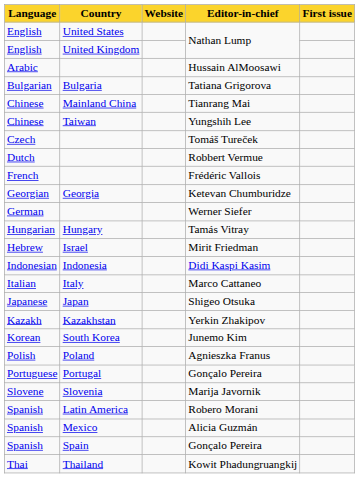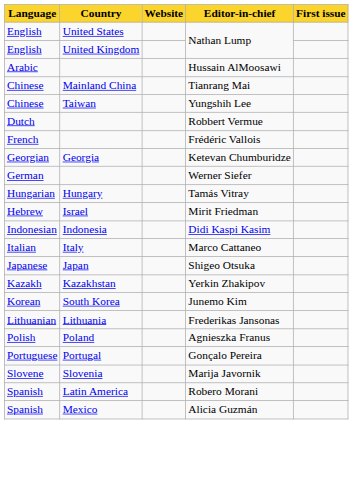 <table class="wikitable sortable" style="max-width:705px;">
 <tr>
 <th scope="col" style="background-color:#fbd42c;">Language</th>
 <th scope="col" style="background-color:#fbd42c;">Country</th>
 <th scope="col" style="background-color:#fbd42c;">Website</th>
 <th scope="col" style="background-color:#fbd42c;">Editor-in-chief</th>
 <th scope="col" style="background-color:#fbd42c;">First issue</th>
 </tr>
 <tr>
 <td scope="row"><a href='#'>English</a></td>
 <td><a href='#'>United States</a></td>
 <td></td>
 <td rowspan="2">Nathan Lump</td>
 <td></td>
 </tr>
 <tr>
 <td scope="row"><a href='#'>English</a></td>
 <td><a href='#'>United Kingdom</a></td>
 <td></td>
 <td></td>
 </tr>
 <tr>
 <td scope="row"><a href='#'>Arabic</a></td>
 <td></td>
 <td></td>
 <td>Hussain AlMoosawi</td>
 <td></td>
 </tr>
 <tr>
-<td scope="row"><a href='#'>Bulgarian</a></td>
-<td><a href='#'>Bulgaria</a></td>
-<td></td>
-<td>Tatiana Grigorova</td>
-<td></td>
-</tr>
-<tr>
 <td scope="row"><a href='#'>Chinese</a></td>
 <td><a href='#'>Mainland China</a></td>
 <td></td>
 <td>Tianrang Mai</td>
 <td></td>
 </tr>
 <tr>
 <td scope="row"><a href='#'>Chinese</a></td>
 <td><a href='#'>Taiwan</a></td>
 <td></td>
 <td>Yungshih Lee</td>
-<td></td>
-</tr>
-<tr>
-<td scope="row"><a href='#'>Czech</a></td>
-<td></td>
-<td></td>
-<td>Tomáš Tureček</td>
 <td></td>
 </tr>
 <tr>
 <td scope="row"><a href='#'>Dutch</a></td>
 <td></td>
 <td></td>
 <td>Robbert Vermue</td>
 <td></td>
 </tr>
 <tr>
 <td scope="row"><a href='#'>French</a></td>
 <td></td>
 <td></td>
 <td>Frédéric Vallois</td>
 <td></td>
 </tr>
 <tr>
 <td scope="row"><a href='#'>Georgian</a></td>
 <td><a href='#'>Georgia</a></td>
 <td></td>
 <td>Ketevan Chumburidze</td>
 <td></td>
 </tr>
 <tr>
 <td scope="row"><a href='#'>German</a></td>
 <td></td>
 <td></td>
 <td>Werner Siefer</td>
 <td></td>
 </tr>
 <tr>
 <td scope="row"><a href='#'>Hungarian</a></td>
 <td><a href='#'>Hungary</a></td>
 <td></td>
 <td>Tamás Vitray</td>
 <td></td>
 </tr>
 <tr>
 <td scope="row"><a href='#'>Hebrew</a></td>
 <td><a href='#'>Israel</a></td>
 <td></td>
 <td>Mirit Friedman</td>
 <td></td>
 </tr>
 <tr>
 <td scope="row"><a href='#'>Indonesian</a></td>
 <td><a href='#'>Indonesia</a></td>
 <td></td>
 <td><a href='#'>Didi Kaspi Kasim</a></td>
 <td></td>
 </tr>
 <tr>
 <td scope="row"><a href='#'>Italian</a></td>
 <td><a href='#'>Italy</a></td>
 <td></td>
 <td>Marco Cattaneo</td>
 <td></td>
 </tr>
 <tr>
 <td scope="row"><a href='#'>Japanese</a></td>
 <td><a href='#'>Japan</a></td>
 <td></td>
 <td>Shigeo Otsuka</td>
 <td></td>
 </tr>
 <tr>
 <td scope="row"><a href='#'>Kazakh</a></td>
 <td><a href='#'>Kazakhstan</a></td>
 <td></td>
 <td>Yerkin Zhakipov</td>
 <td></td>
 </tr>
 <tr>
 <td scope="row"><a href='#'>Korean</a></td>
 <td><a href='#'>South Korea</a></td>
 <td></td>
 <td>Junemo Kim</td>
 <td></td>
 </tr>
 <tr>
+<td scope="row"><a href='#'>Lithuanian</a></td>
+<td><a href='#'>Lithuania</a></td>
+<td></td>
+<td>Frederikas Jansonas</td>
+<td></td>
+</tr>
+<tr>
 <td scope="row"><a href='#'>Polish</a></td>
 <td><a href='#'>Poland</a></td>
 <td></td>
 <td>Agnieszka Franus</td>
 <td></td>
 </tr>
 <tr>
 <td scope="row"><a href='#'>Portuguese</a></td>
 <td><a href='#'>Portugal</a></td>
 <td></td>
 <td>Gonçalo Pereira</td>
 <td></td>
 </tr>
 <tr>
 <td scope="row"><a href='#'>Slovene</a></td>
 <td><a href='#'>Slovenia</a></td>
 <td></td>
 <td>Marija Javornik</td>
 <td></td>
 </tr>
 <tr>
 <td scope="row"><a href='#'>Spanish</a></td>
 <td><a href='#'>Latin America</a></td>
 <td></td>
 <td>Robero Morani</td>
 <td></td>
 </tr>
 <tr>
 <td scope="row"><a href='#'>Spanish</a></td>
 <td><a href='#'>Mexico</a></td>
 <td></td>
 <td>Alicia Guzmán</td>
 <td></td>
 </tr>
-<tr>
-<td scope="row"><a href='#'>Spanish</a></td>
-<td><a href='#'>Spain</a></td>
-<td></td>
-<td>Gonçalo Pereira</td>
-<td></td>
-</tr>
-<tr>
-<td scope="row"><a href='#'>Thai</a></td>
-<td><a href='#'>Thailand</a></td>
-<td></td>
-<td>Kowit Phadungruangkij</td>
-<td></td>
-</tr>
 </table>
